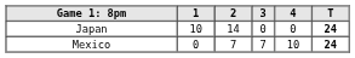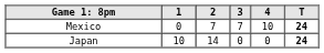 <table border=1 cellspacing=0 width=425 style="margin-left:3em;">
 <tr style="text-align:center; background-color:#e6e6e6;">
 <th>Game 1: 8pm</th>
 <th>1</th>
 <th>2</th>
 <th>3</th>
 <th>4</th>
 <th>T</th>
 </tr>
 <tr style="text-align:center">
+<td> Mexico</td>
+<td>0</td>
+<td>7</td>
+<td>7</td>
+<td>10</td>
+<th>24</th>
+</tr>
+<tr style="text-align:center">
 <td> Japan</td>
 <td>10</td>
 <td>14</td>
 <td>0</td>
 <td>0</td>
 <th>24</th>
 </tr>
-<tr style="text-align:center">
-<td> Mexico</td>
-<td>0</td>
-<td>7</td>
-<td>7</td>
-<td>10</td>
-<th>24</th>
-</tr>
 </table>
